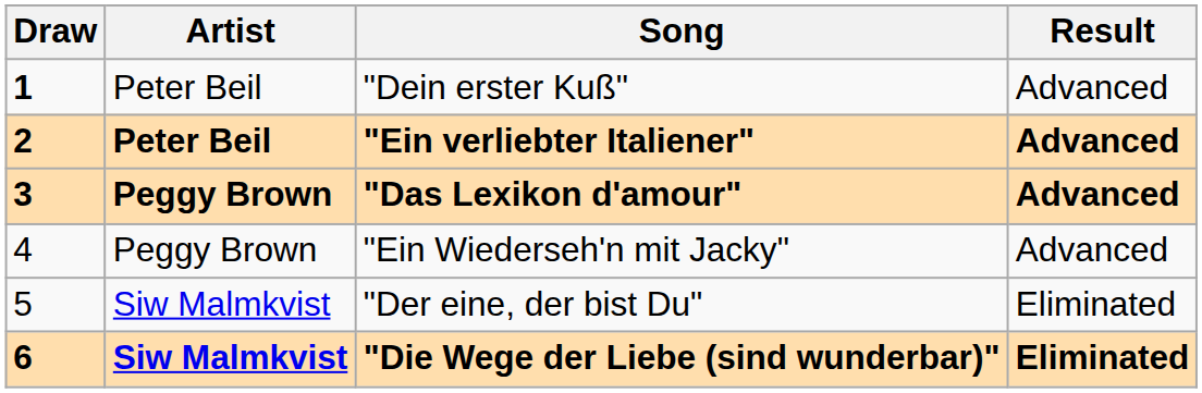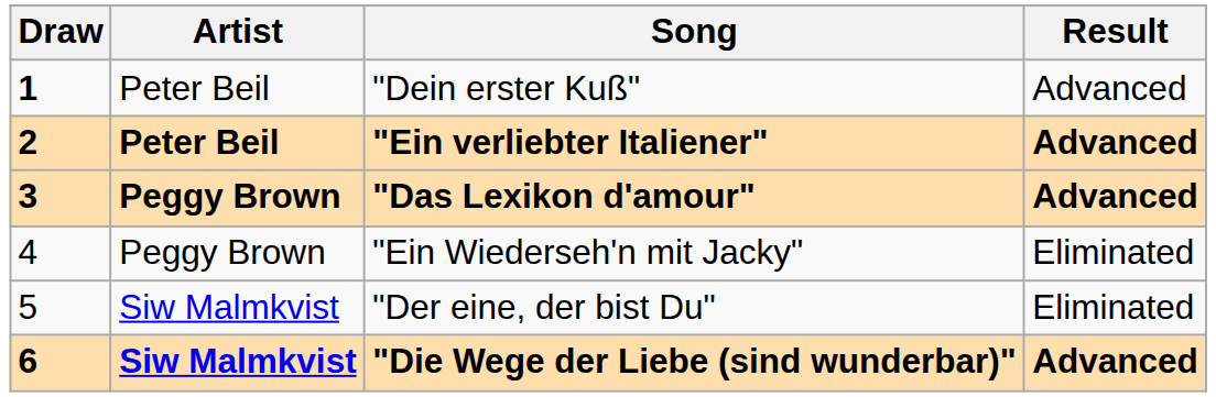 <table class="sortable wikitable" style="margin: 1em auto 1em auto">
 <tr>
 <th>Draw</th>
 <th>Artist</th>
 <th>Song</th>
 <th>Result</th>
 </tr>
 <tr>
 <td><strong>1</strong></td>
 <td>Peter Beil</td>
 <td>"Dein erster Kuß"</td>
 <td>Advanced</td>
 </tr>
 <tr style="background:#FFDEAD; font-weight:bold;">
 <td>2</td>
 <td>Peter Beil</td>
 <td>"Ein verliebter Italiener"</td>
 <td>Advanced</td>
 </tr>
 <tr style="background:#FFDEAD; font-weight:bold;">
 <td>3</td>
 <td>Peggy Brown</td>
 <td>"Das Lexikon d'amour"</td>
 <td>Advanced</td>
 </tr>
 <tr>
 <td>4</td>
 <td>Peggy Brown</td>
 <td>"Ein Wiederseh'n mit Jacky"</td>
-<td>Advanced</td>
+<td>Eliminated</td>
 </tr>
 <tr>
 <td>5</td>
 <td><a href='#'>Siw Malmkvist</a></td>
 <td>"Der eine, der bist Du"</td>
 <td>Eliminated</td>
 </tr>
 <tr style="background:#FFDEAD; font-weight:bold;">
 <td>6</td>
 <td><a href='#'>Siw Malmkvist</a></td>
 <td>"Die Wege der Liebe (sind wunderbar)"</td>
-<td>Eliminated</td>
+<td>Advanced</td>
 </tr>
 </table>
